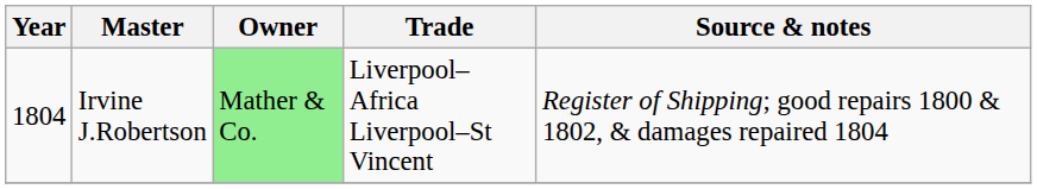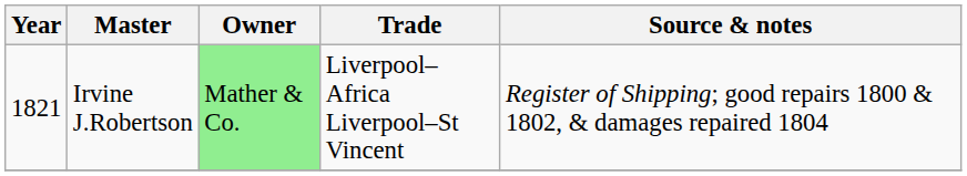 <table class=" wikitable">
 <tr>
 <th>Year</th>
 <th>Master</th>
 <th>Owner</th>
 <th>Trade</th>
 <th>Source & notes</th>
 </tr>
 <tr>
-<td>1804</td>
+<td>1821</td>
 <td>Irvine<br>J.Robertson</td>
 <td style="background: lightgreen;">Mather & Co.</td>
 <td>Liverpool–Africa<br>Liverpool–St Vincent</td>
 <td><em>Register of Shipping</em>; good repairs 1800 & 1802, & damages repaired 1804</td>
 </tr>
 <tr>
 </tr>
 </table>
